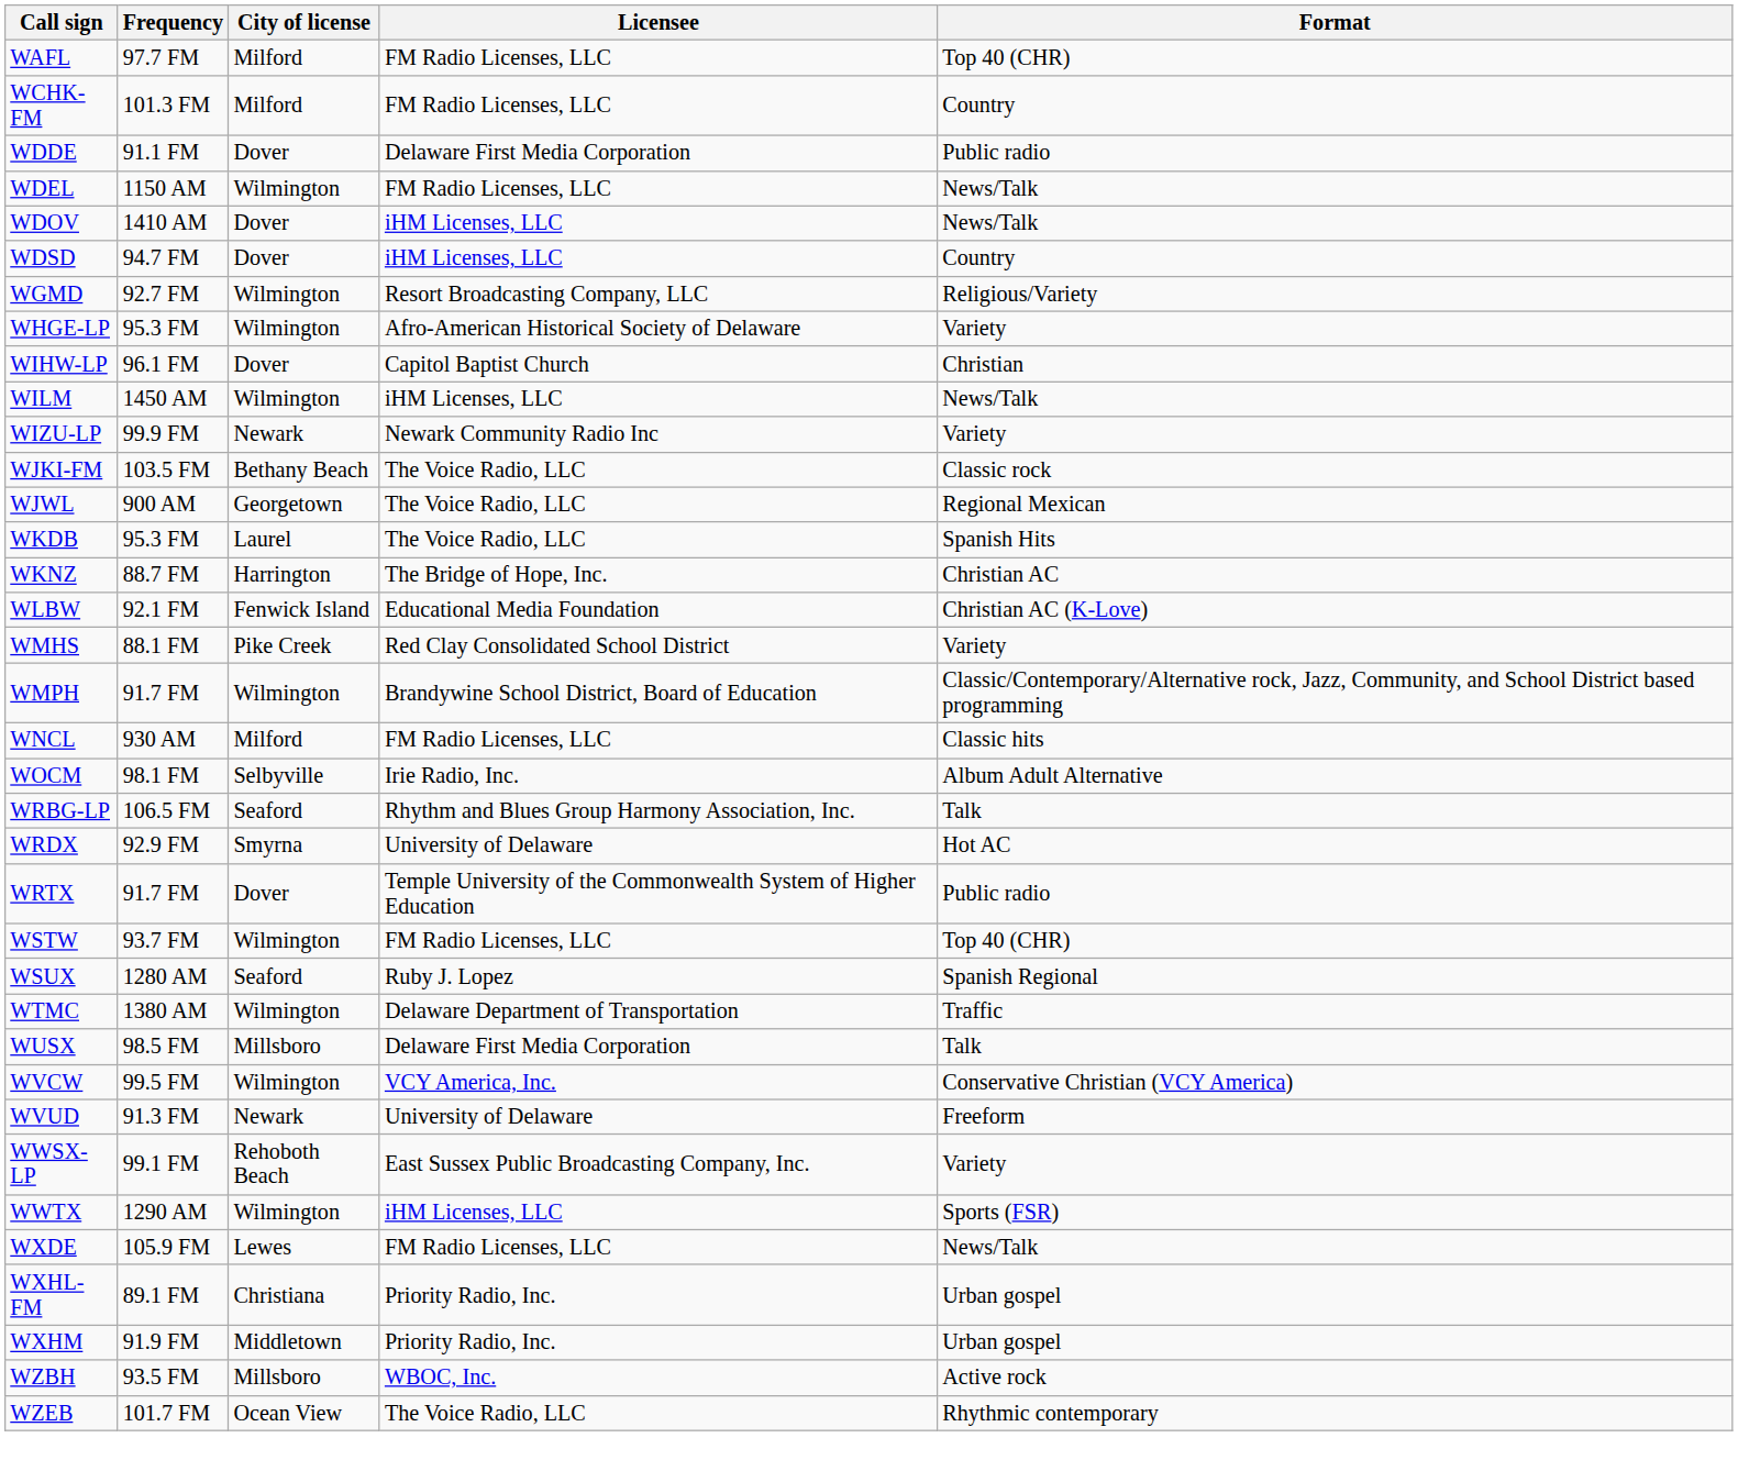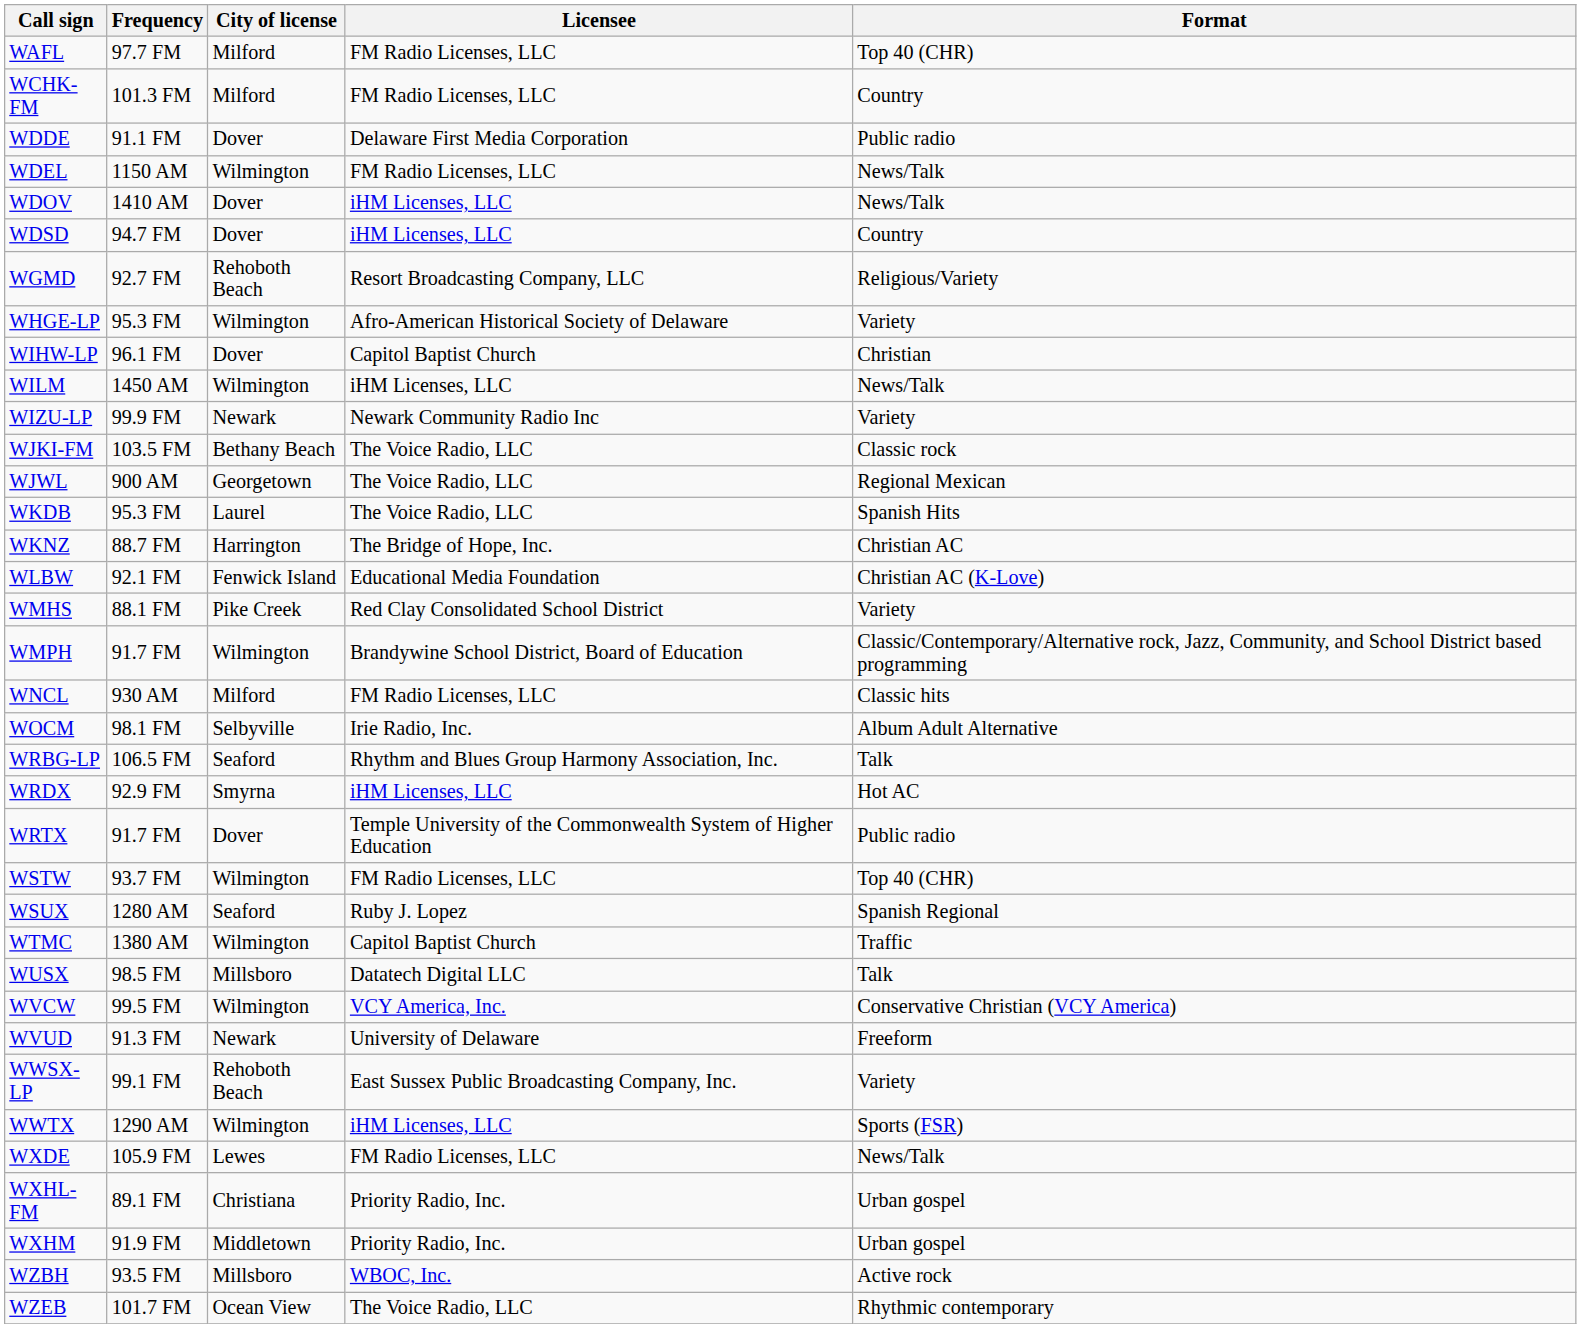 <table class="wikitable sortable">
 <tr>
 <th>Call sign</th>
 <th data-sort-type="number">Frequency</th>
 <th>City of license </th>
 <th>Licensee </th>
 <th>Format </th>
 </tr>
 <tr>
 <td><a href='#'>WAFL</a></td>
 <td data-sort-value=097700>97.7 FM</td>
 <td>Milford</td>
 <td>FM Radio Licenses, LLC</td>
 <td>Top 40 (CHR)</td>
 </tr>
 <tr>
 <td><a href='#'>WCHK-FM</a></td>
 <td data-sort-value=101300>101.3 FM</td>
 <td>Milford</td>
 <td>FM Radio Licenses, LLC</td>
 <td>Country</td>
 </tr>
 <tr>
 <td><a href='#'>WDDE</a></td>
 <td data-sort-value=091100>91.1 FM</td>
 <td>Dover</td>
 <td>Delaware First Media Corporation</td>
 <td>Public radio</td>
 </tr>
 <tr>
 <td><a href='#'>WDEL</a></td>
 <td data-sort-value=001150>1150 AM</td>
 <td>Wilmington</td>
 <td>FM Radio Licenses, LLC</td>
 <td>News/Talk</td>
 </tr>
 <tr>
 <td><a href='#'>WDOV</a></td>
 <td data-sort-value=001410>1410 AM</td>
 <td>Dover</td>
 <td><a href='#'>iHM Licenses, LLC</a></td>
 <td>News/Talk</td>
 </tr>
 <tr>
 <td><a href='#'>WDSD</a></td>
 <td data-sort-value=094700>94.7 FM</td>
 <td>Dover</td>
 <td><a href='#'>iHM Licenses, LLC</a></td>
 <td>Country</td>
 </tr>
 <tr>
 <td><a href='#'>WGMD</a></td>
 <td data-sort-value=092700>92.7 FM</td>
-<td>Wilmington</td>
+<td>Rehoboth Beach</td>
 <td>Resort Broadcasting Company, LLC</td>
 <td>Religious/Variety</td>
 </tr>
 <tr>
 <td><a href='#'>WHGE-LP</a></td>
 <td data-sort-value=095380>95.3 FM</td>
 <td>Wilmington</td>
 <td>Afro-American Historical Society of Delaware</td>
 <td>Variety</td>
 </tr>
 <tr>
 <td><a href='#'>WIHW-LP</a></td>
 <td data-sort-value=096180>96.1 FM</td>
 <td>Dover</td>
 <td>Capitol Baptist Church</td>
 <td>Christian</td>
 </tr>
 <tr>
 <td><a href='#'>WILM</a></td>
 <td data-sort-value=001450>1450 AM</td>
 <td>Wilmington</td>
 <td>iHM Licenses, LLC</td>
 <td>News/Talk</td>
 </tr>
 <tr>
 <td><a href='#'>WIZU-LP</a></td>
 <td data-sort-value=099980>99.9 FM</td>
 <td>Newark</td>
 <td>Newark Community Radio Inc</td>
 <td>Variety</td>
 </tr>
 <tr>
 <td><a href='#'>WJKI-FM</a></td>
 <td data-sort-value=103500>103.5 FM</td>
 <td>Bethany Beach</td>
 <td>The Voice Radio, LLC</td>
 <td>Classic rock</td>
 </tr>
 <tr>
 <td><a href='#'>WJWL</a></td>
 <td data-sort-value=000900>900 AM</td>
 <td>Georgetown</td>
 <td>The Voice Radio, LLC</td>
 <td>Regional Mexican</td>
 </tr>
 <tr>
 <td><a href='#'>WKDB</a></td>
 <td data-sort-value=095300>95.3 FM</td>
 <td>Laurel</td>
 <td>The Voice Radio, LLC</td>
 <td>Spanish Hits</td>
 </tr>
 <tr>
 <td><a href='#'>WKNZ</a></td>
 <td data-sort-value=088700>88.7 FM</td>
 <td>Harrington</td>
 <td>The Bridge of Hope, Inc.</td>
 <td>Christian AC</td>
 </tr>
 <tr>
 <td><a href='#'>WLBW</a></td>
 <td data-sort-value=092100>92.1 FM</td>
 <td>Fenwick Island</td>
 <td>Educational Media Foundation</td>
 <td>Christian AC (<a href='#'>K-Love</a>)</td>
 </tr>
 <tr>
 <td><a href='#'>WMHS</a></td>
 <td data-sort-value=088100>88.1 FM</td>
 <td>Pike Creek</td>
 <td>Red Clay Consolidated School District</td>
 <td>Variety</td>
 </tr>
 <tr>
 <td><a href='#'>WMPH</a></td>
 <td data-sort-value=091700>91.7 FM</td>
 <td>Wilmington</td>
 <td>Brandywine School District, Board of Education</td>
 <td>Classic/Contemporary/Alternative rock, Jazz, Community, and School District based programming</td>
 </tr>
 <tr>
 <td><a href='#'>WNCL</a></td>
 <td data-sort-value=000930>930 AM</td>
 <td>Milford</td>
 <td>FM Radio Licenses, LLC</td>
 <td>Classic hits</td>
 </tr>
 <tr>
 <td><a href='#'>WOCM</a></td>
 <td data-sort-value=098100>98.1 FM</td>
 <td>Selbyville</td>
 <td>Irie Radio, Inc.</td>
 <td>Album Adult Alternative</td>
 </tr>
 <tr>
 <td><a href='#'>WRBG-LP</a></td>
 <td data-sort-value=106580>106.5 FM</td>
 <td>Seaford</td>
 <td>Rhythm and Blues Group Harmony Association, Inc.</td>
 <td>Talk</td>
 </tr>
 <tr>
 <td><a href='#'>WRDX</a></td>
 <td data-sort-value=092900>92.9 FM</td>
 <td>Smyrna</td>
-<td>University of Delaware</td>
+<td><a href='#'>iHM Licenses, LLC</a></td>
 <td>Hot AC</td>
 </tr>
 <tr>
 <td><a href='#'>WRTX</a></td>
 <td data-sort-value=091701>91.7 FM</td>
 <td>Dover</td>
 <td>Temple University of the Commonwealth System of Higher Education</td>
 <td>Public radio</td>
 </tr>
 <tr>
 <td><a href='#'>WSTW</a></td>
 <td data-sort-value=093700>93.7 FM</td>
 <td>Wilmington</td>
 <td>FM Radio Licenses, LLC</td>
 <td>Top 40 (CHR)</td>
 </tr>
 <tr>
 <td><a href='#'>WSUX</a></td>
 <td data-sort-value=001280>1280 AM</td>
 <td>Seaford</td>
 <td>Ruby J. Lopez</td>
 <td>Spanish Regional</td>
 </tr>
 <tr>
 <td><a href='#'>WTMC</a></td>
 <td data-sort-value=001380>1380 AM</td>
 <td>Wilmington</td>
-<td>Delaware Department of Transportation</td>
+<td>Capitol Baptist Church</td>
 <td>Traffic</td>
 </tr>
 <tr>
 <td><a href='#'>WUSX</a></td>
 <td data-sort-value=098500>98.5 FM</td>
 <td>Millsboro</td>
-<td>Delaware First Media Corporation</td>
+<td>Datatech Digital LLC</td>
 <td>Talk</td>
 </tr>
 <tr>
 <td><a href='#'>WVCW</a></td>
 <td data-sort-value=099500>99.5 FM</td>
 <td>Wilmington</td>
 <td><a href='#'>VCY America, Inc.</a></td>
 <td>Conservative Christian (<a href='#'>VCY America</a>)</td>
 </tr>
 <tr>
 <td><a href='#'>WVUD</a></td>
 <td data-sort-value=091300>91.3 FM</td>
 <td>Newark</td>
 <td>University of Delaware</td>
 <td>Freeform</td>
 </tr>
 <tr>
 <td><a href='#'>WWSX-LP</a></td>
 <td data-sort-value=099180>99.1 FM</td>
 <td>Rehoboth Beach</td>
 <td>East Sussex Public Broadcasting Company, Inc.</td>
 <td>Variety</td>
 </tr>
 <tr>
 <td><a href='#'>WWTX</a></td>
 <td data-sort-value=001290>1290 AM</td>
 <td>Wilmington</td>
 <td><a href='#'>iHM Licenses, LLC</a></td>
 <td>Sports (<a href='#'>FSR</a>)</td>
 </tr>
 <tr>
 <td><a href='#'>WXDE</a></td>
 <td data-sort-value=105900>105.9 FM</td>
 <td>Lewes</td>
 <td>FM Radio Licenses, LLC</td>
 <td>News/Talk</td>
 </tr>
 <tr>
 <td><a href='#'>WXHL-FM</a></td>
 <td data-sort-value=089100>89.1 FM</td>
 <td>Christiana</td>
 <td>Priority Radio, Inc.</td>
 <td>Urban gospel</td>
 </tr>
 <tr>
 <td><a href='#'>WXHM</a></td>
 <td data-sort-value=091900>91.9 FM</td>
 <td>Middletown</td>
 <td>Priority Radio, Inc.</td>
 <td>Urban gospel</td>
 </tr>
 <tr>
 <td><a href='#'>WZBH</a></td>
 <td data-sort-value=093500>93.5 FM</td>
 <td>Millsboro</td>
 <td><a href='#'>WBOC, Inc.</a></td>
 <td>Active rock</td>
 </tr>
 <tr>
 <td><a href='#'>WZEB</a></td>
 <td data-sort-value=101700>101.7 FM</td>
 <td>Ocean View</td>
 <td>The Voice Radio, LLC</td>
 <td>Rhythmic contemporary</td>
 </tr>
 </table>
